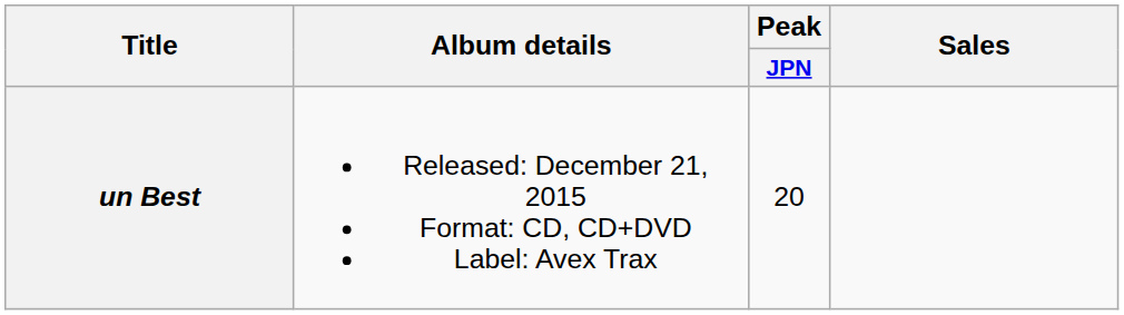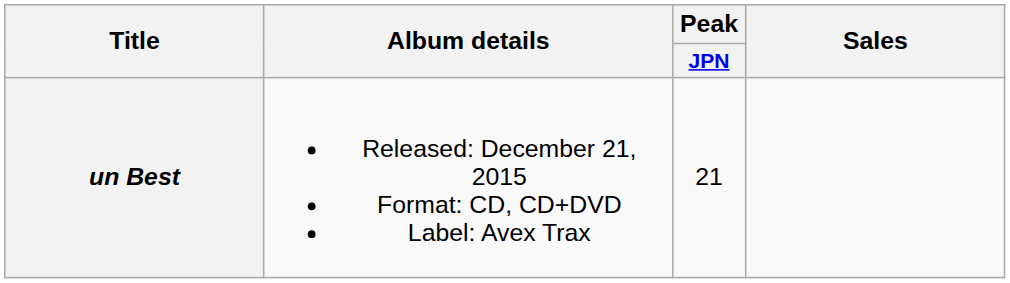 <table class="wikitable plainrowheaders" style="text-align:center;" border="1">
 <tr>
 <th scope="col" rowspan="2" style="width:10em;">Title</th>
 <th scope="col" rowspan="2" style="width:16em;">Album details</th>
 <th scope="col" colspan="1">Peak</th>
 <th scope="col" rowspan="2" style="width:10em;">Sales</th>
 </tr>
 <tr>
 <th scope="col" style="width:3em;font-size:85%;"><a href='#'>JPN</a><br></th>
 </tr>
 <tr>
 <th scope="row"><em>un Best</em></th>
 <td><br><ul><li>Released: December 21, 2015</li><li>Format: CD, CD+DVD</li><li>Label: Avex Trax</li></ul></td>
-<td>20</td>
+<td>21</td>
 <td></td>
 </tr>
 </table>
